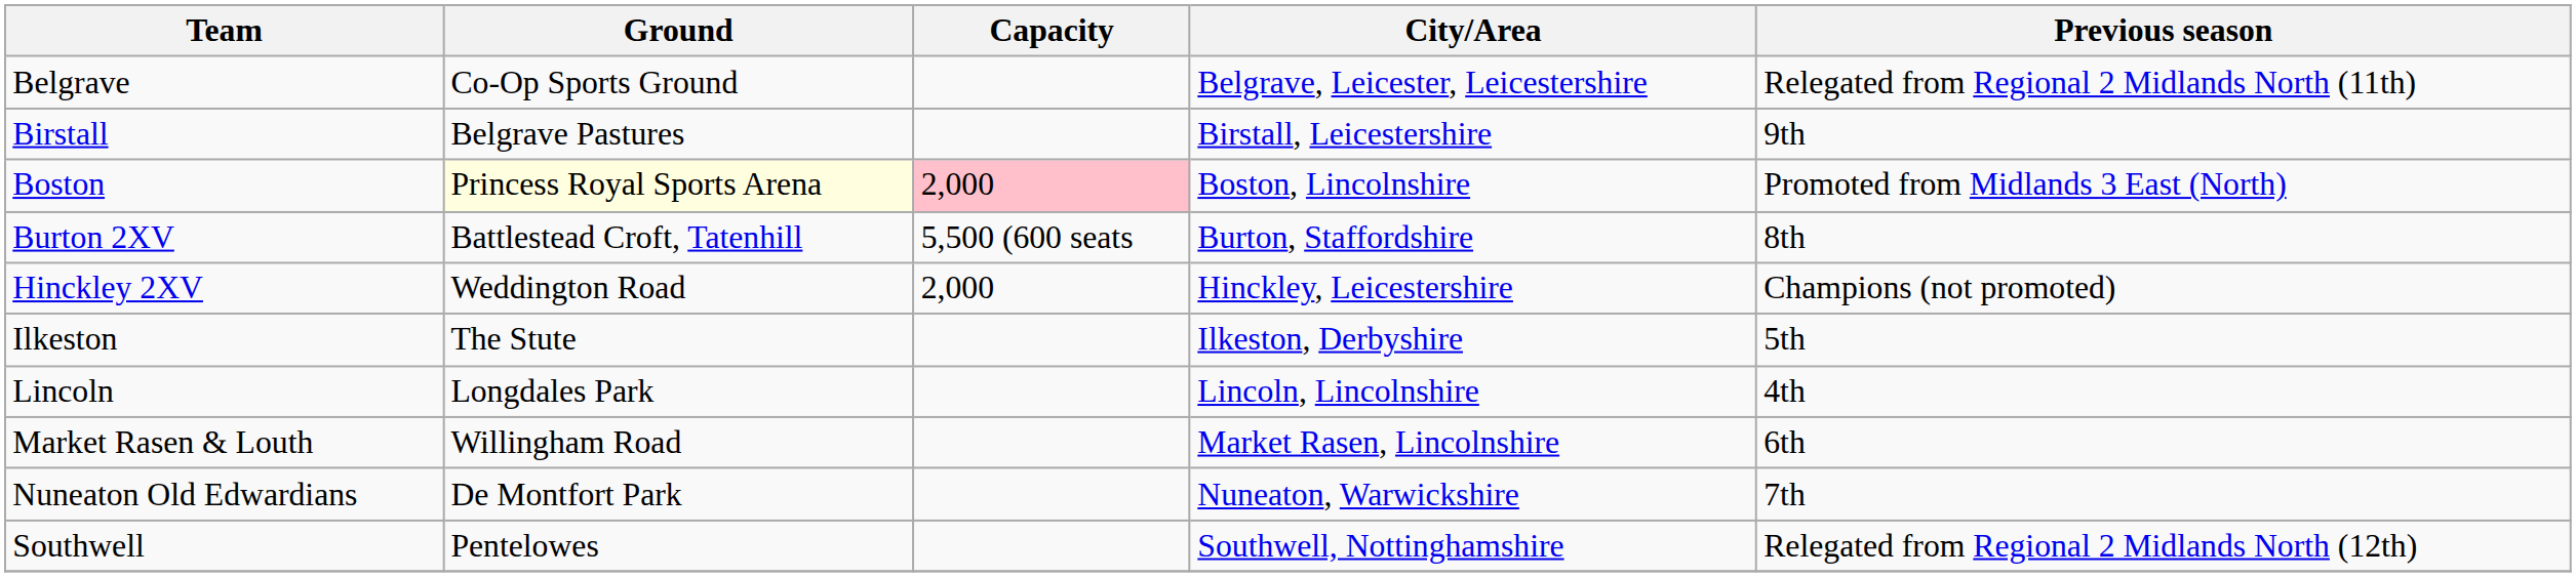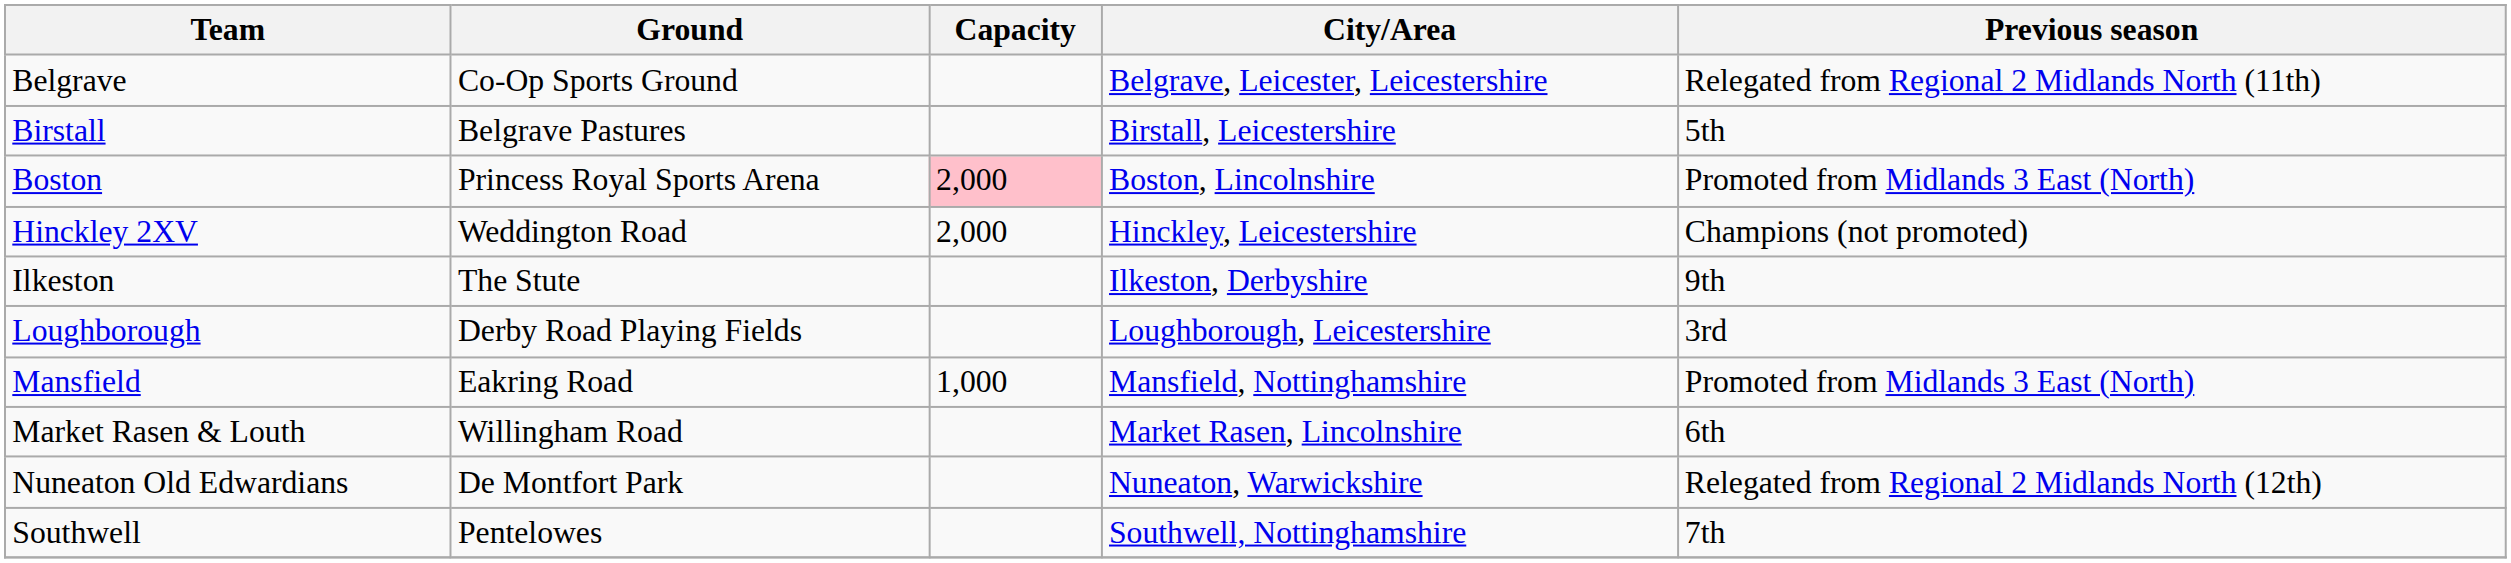 <table class="wikitable sortable" width=100%>
 <tr>
 <th>Team</th>
 <th>Ground</th>
 <th>Capacity</th>
 <th>City/Area</th>
 <th>Previous season</th>
 </tr>
 <tr>
 <td>Belgrave</td>
 <td>Co-Op Sports Ground</td>
 <td></td>
 <td><a href='#'>Belgrave</a>, <a href='#'>Leicester</a>, <a href='#'>Leicestershire</a></td>
 <td>Relegated from <a href='#'>Regional 2 Midlands North</a> (11th)</td>
 </tr>
 <tr>
 <td><a href='#'>Birstall</a></td>
 <td>Belgrave Pastures</td>
 <td></td>
 <td><a href='#'>Birstall</a>, <a href='#'>Leicestershire</a></td>
-<td>9th</td>
+<td>5th</td>
 </tr>
 <tr>
 <td><a href='#'>Boston</a></td>
-<td style="background: lightyellow;">Princess Royal Sports Arena</td>
+<td>Princess Royal Sports Arena</td>
 <td style="background: pink;">2,000</td>
 <td><a href='#'>Boston</a>, <a href='#'>Lincolnshire</a></td>
 <td>Promoted from <a href='#'>Midlands 3 East (North)</a></td>
-</tr>
-<tr>
-<td><a href='#'>Burton 2XV</a></td>
-<td>Battlestead Croft, <a href='#'>Tatenhill</a></td>
-<td>5,500 (600 seats</td>
-<td><a href='#'>Burton</a>, <a href='#'>Staffordshire</a></td>
-<td>8th</td>
 </tr>
 <tr>
 <td><a href='#'>Hinckley 2XV</a></td>
 <td>Weddington Road</td>
 <td>2,000</td>
 <td><a href='#'>Hinckley</a>, <a href='#'>Leicestershire</a></td>
 <td>Champions (not promoted)</td>
 </tr>
 <tr>
 <td>Ilkeston</td>
 <td>The Stute</td>
 <td></td>
 <td><a href='#'>Ilkeston</a>, <a href='#'>Derbyshire</a></td>
-<td>5th</td>
+<td>9th</td>
 </tr>
 <tr>
-<td>Lincoln</td>
-<td>Longdales Park</td>
+<td><a href='#'>Loughborough</a></td>
+<td>Derby Road Playing Fields</td>
 <td></td>
-<td><a href='#'>Lincoln</a>, <a href='#'>Lincolnshire</a></td>
-<td>4th</td>
+<td><a href='#'>Loughborough</a>, <a href='#'>Leicestershire</a></td>
+<td>3rd</td>
+</tr>
+<tr>
+<td><a href='#'>Mansfield</a></td>
+<td>Eakring Road</td>
+<td>1,000</td>
+<td><a href='#'>Mansfield</a>, <a href='#'>Nottinghamshire</a></td>
+<td>Promoted from <a href='#'>Midlands 3 East (North)</a></td>
 </tr>
 <tr>
 <td>Market Rasen & Louth</td>
 <td>Willingham Road</td>
 <td></td>
 <td><a href='#'>Market Rasen</a>, <a href='#'>Lincolnshire</a></td>
 <td>6th</td>
 </tr>
 <tr>
 <td>Nuneaton Old Edwardians</td>
 <td>De Montfort Park </td>
 <td></td>
 <td><a href='#'>Nuneaton</a>, <a href='#'>Warwickshire</a></td>
-<td>7th</td>
+<td>Relegated from <a href='#'>Regional 2 Midlands North</a> (12th)</td>
 </tr>
 <tr>
 <td>Southwell</td>
 <td>Pentelowes</td>
 <td></td>
 <td><a href='#'>Southwell, Nottinghamshire</a></td>
-<td>Relegated from <a href='#'>Regional 2 Midlands North</a> (12th)</td>
+<td>7th</td>
 </tr>
 <tr>
 </tr>
 </table>
